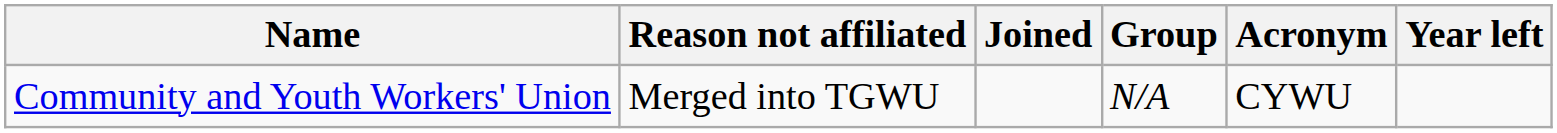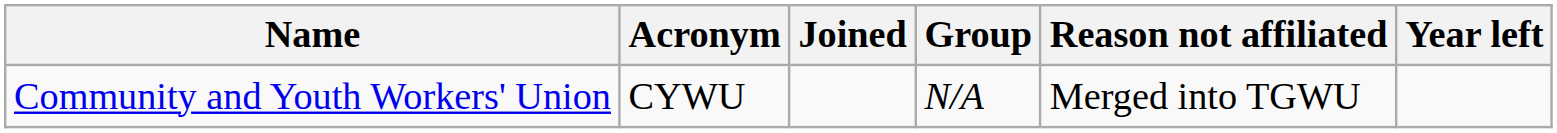 <table class="wikitable sortable">
 <tr>
 <th>Name</th>
-<th>Reason not affiliated</th>
+<th>Acronym</th>
 <th>Joined</th>
 <th>Group</th>
-<th>Acronym</th>
+<th>Reason not affiliated</th>
 <th>Year left</th>
 </tr>
 <tr>
 <td><a href='#'>Community and Youth Workers' Union</a></td>
-<td>Merged into TGWU</td>
+<td>CYWU</td>
 <td></td>
 <td><em>N/A</em></td>
-<td>CYWU</td>
+<td>Merged into TGWU</td>
 <td></td>
 </tr>
 </table>
